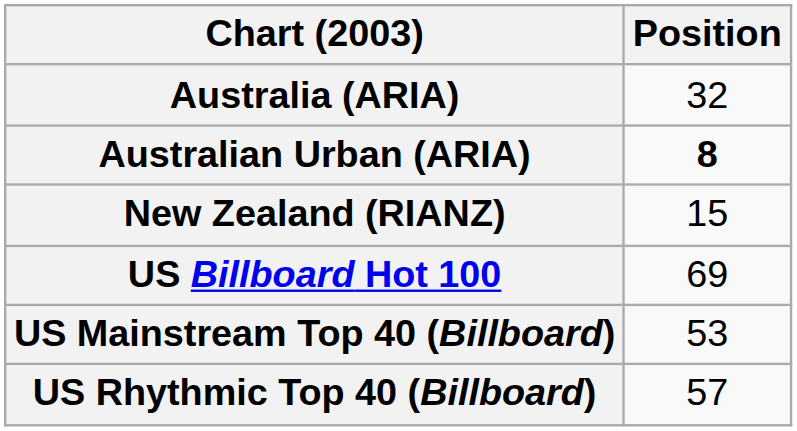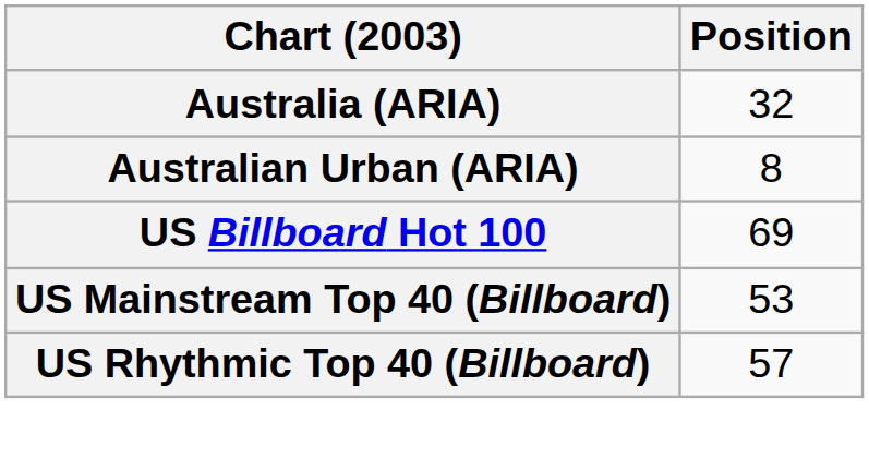 <table class="wikitable sortable plainrowheaders" style="text-align:center">
 <tr>
 <th>Chart (2003)</th>
 <th>Position</th>
 </tr>
 <tr>
 <th scope="row">Australia (ARIA)</th>
 <td>32</td>
 </tr>
 <tr>
 <th scope="row">Australian Urban (ARIA)</th>
-<td><strong>8</strong></td>
-</tr>
-<tr>
-<th scope="row">New Zealand (RIANZ)</th>
-<td>15</td>
+<td>8</td>
 </tr>
 <tr>
 <th scope="row">US <a href='#'><em>Billboard</em> Hot 100</a></th>
 <td>69</td>
 </tr>
 <tr>
 <th scope="row">US Mainstream Top 40 (<em>Billboard</em>)</th>
 <td>53</td>
 </tr>
 <tr>
 <th scope="row">US Rhythmic Top 40 (<em>Billboard</em>)</th>
 <td>57</td>
 </tr>
 </table>
